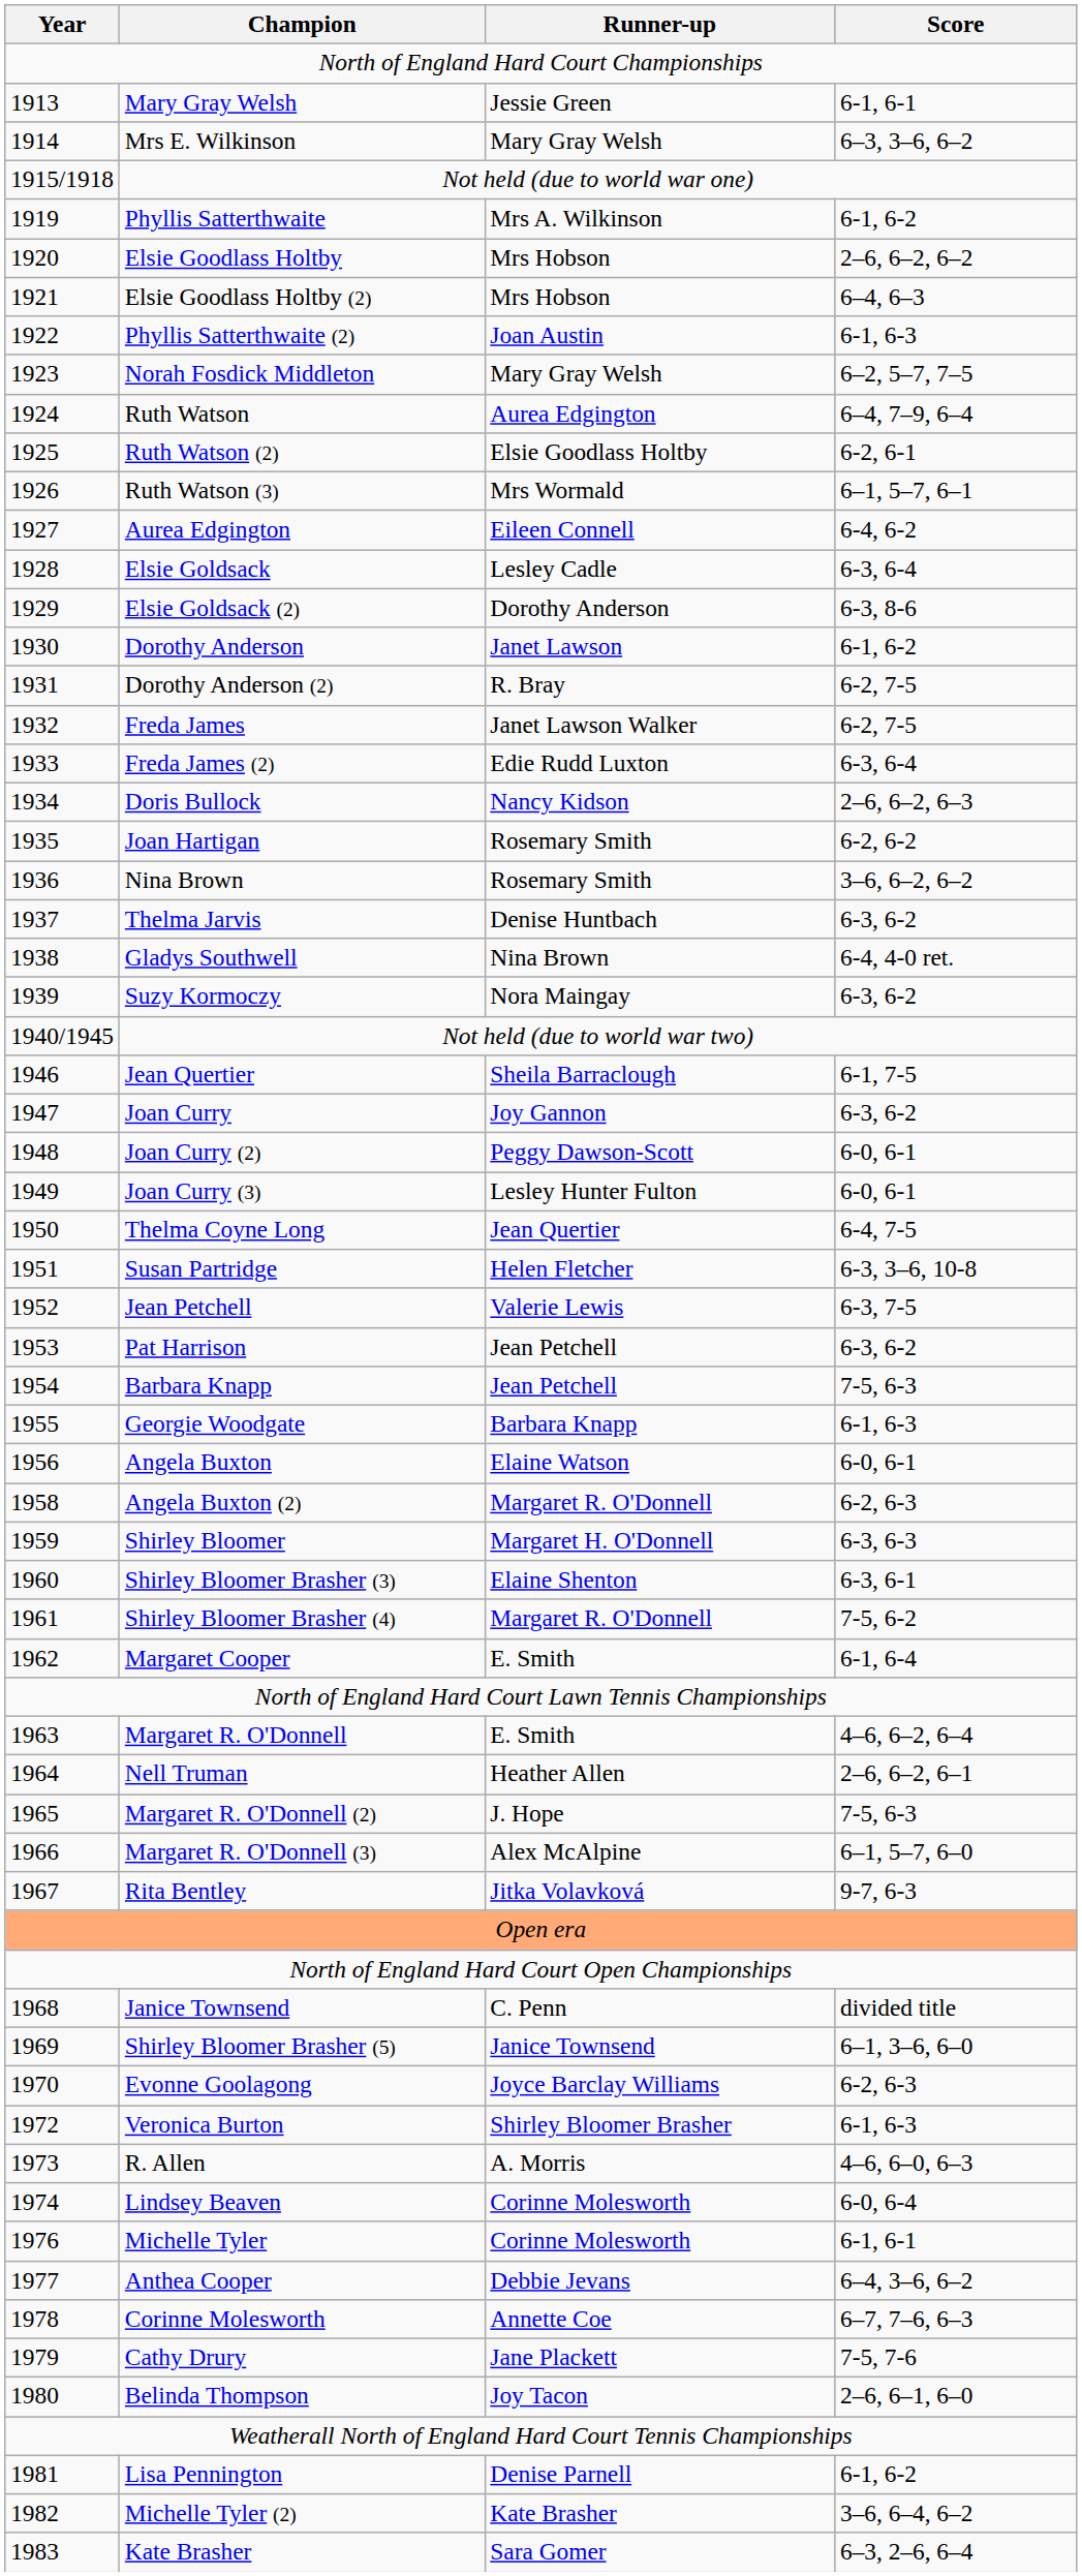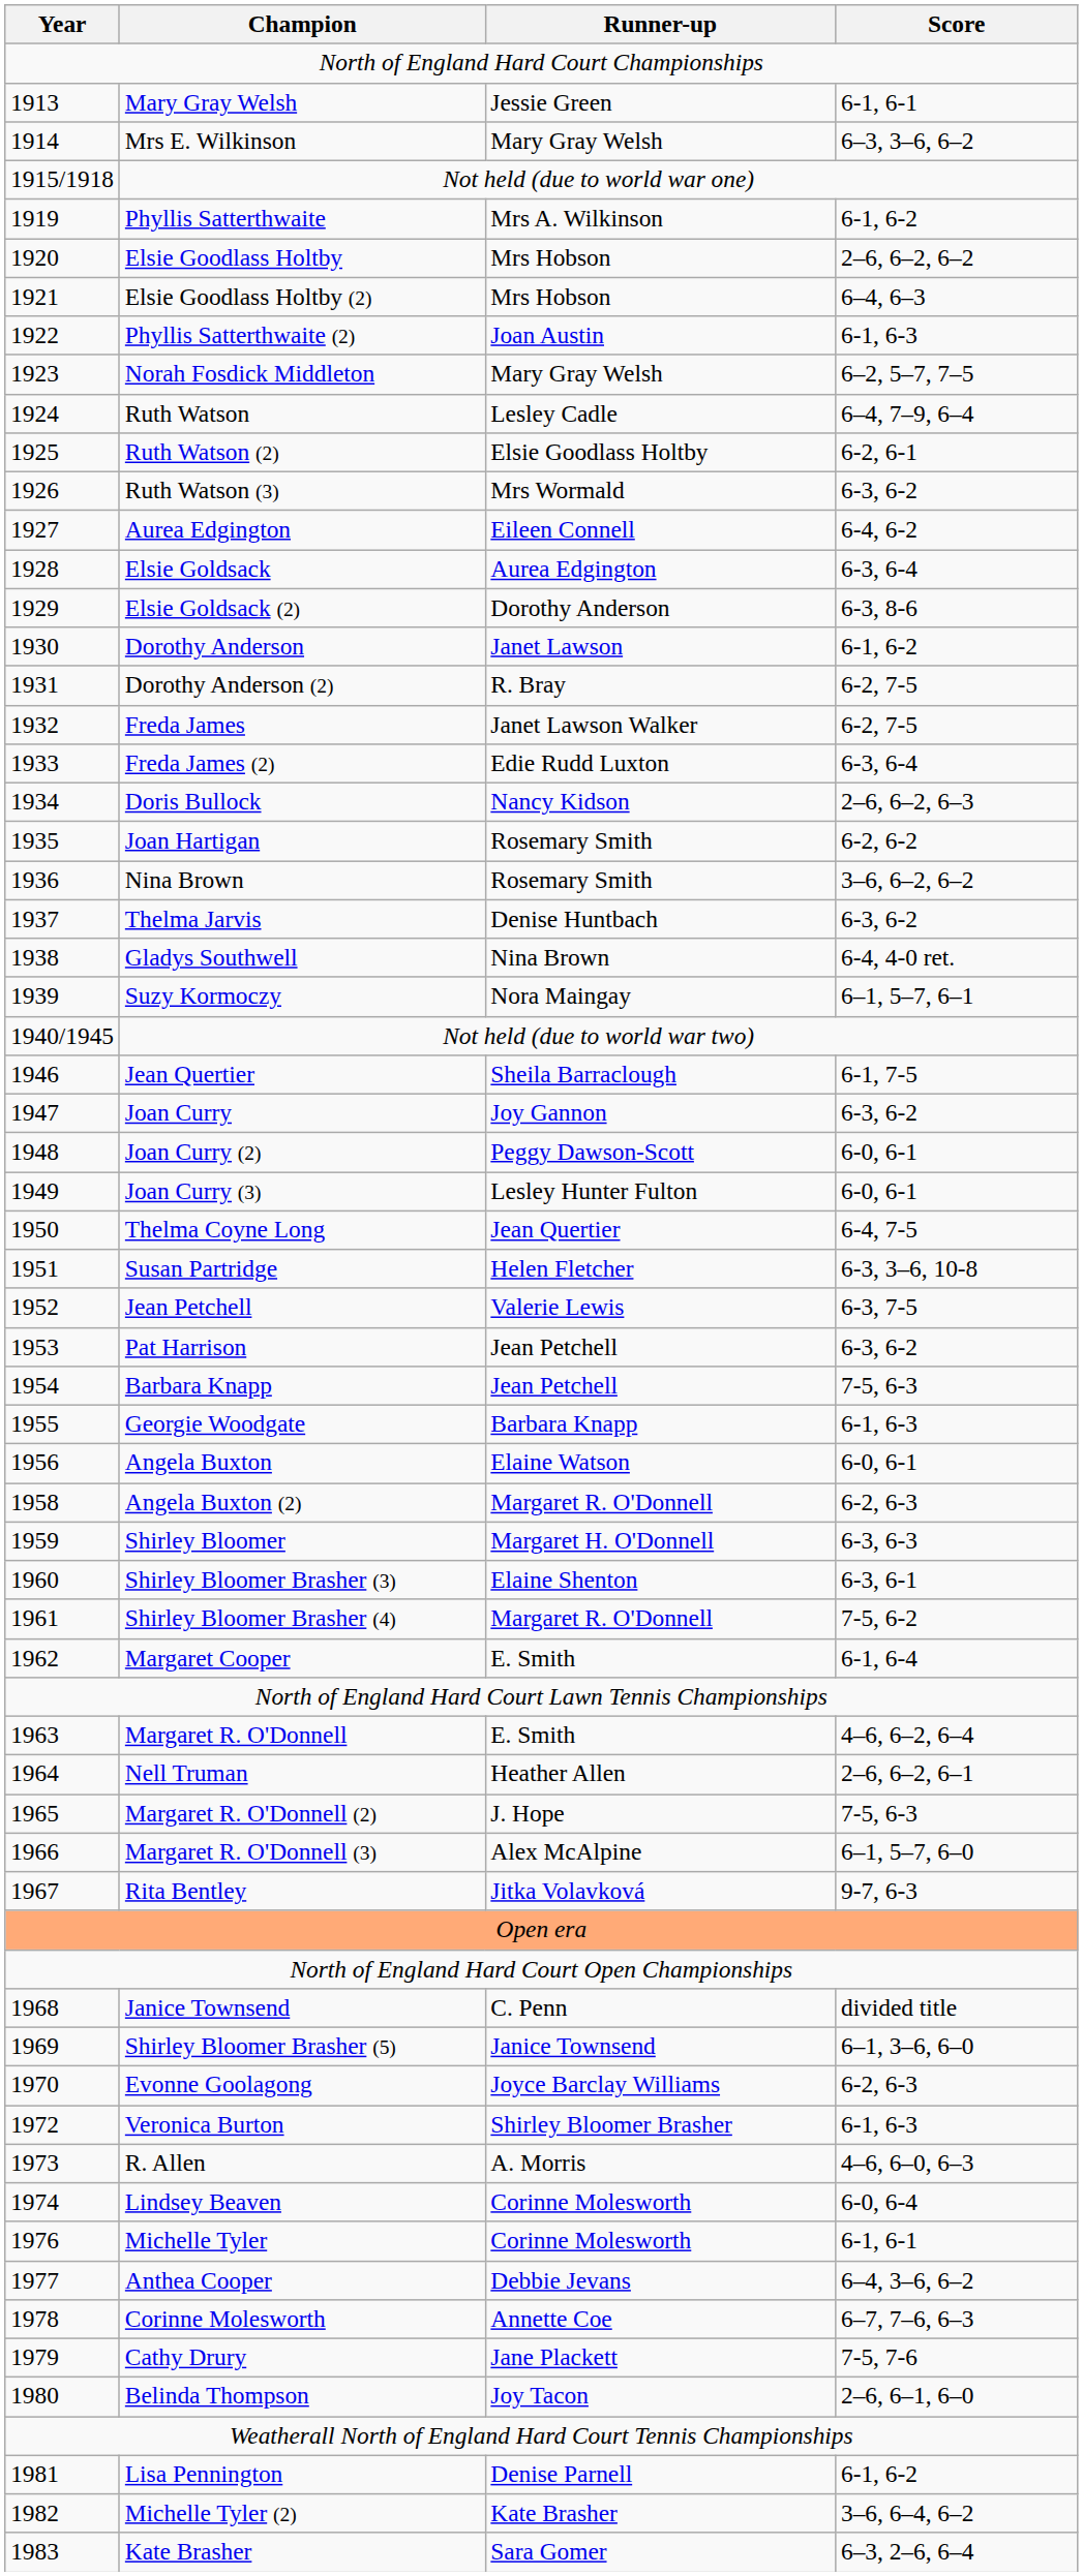 <table class=wikitable style=font-size:98%>
 <tr>
 <th width="30">Year</th>
 <th width="230">Champion</th>
 <th width="220">Runner-up</th>
 <th width="150">Score</th>
 </tr>
 <tr>
 <td colspan=4 align=center><em>North of England Hard Court Championships</em></td>
 </tr>
 <tr>
 <td>1913</td>
 <td> <a href='#'>Mary Gray Welsh</a></td>
 <td> Jessie Green</td>
 <td>6-1, 6-1</td>
 </tr>
 <tr>
 <td>1914</td>
 <td> Mrs E. Wilkinson</td>
 <td> Mary Gray Welsh</td>
 <td>6–3, 3–6, 6–2</td>
 </tr>
 <tr>
 <td>1915/1918</td>
 <td colspan=4 align=center><em>Not held (due to world war one)</em></td>
 </tr>
 <tr>
 <td>1919</td>
 <td> <a href='#'>Phyllis Satterthwaite</a></td>
 <td> Mrs A. Wilkinson</td>
 <td>6-1, 6-2</td>
 </tr>
 <tr>
 <td>1920</td>
 <td> <a href='#'>Elsie Goodlass Holtby</a></td>
 <td> Mrs Hobson</td>
 <td>2–6, 6–2, 6–2</td>
 </tr>
 <tr>
 <td>1921</td>
 <td> Elsie Goodlass Holtby <small>(2)</small></td>
 <td> Mrs Hobson</td>
 <td>6–4, 6–3</td>
 </tr>
 <tr>
 <td>1922</td>
 <td> <a href='#'>Phyllis Satterthwaite</a>  <small>(2)</small></td>
 <td> <a href='#'>Joan Austin</a></td>
 <td>6-1, 6-3</td>
 </tr>
 <tr>
 <td>1923</td>
 <td> <a href='#'>Norah Fosdick Middleton</a></td>
 <td> Mary Gray Welsh</td>
 <td>6–2, 5–7, 7–5</td>
 </tr>
 <tr>
 <td>1924</td>
 <td> Ruth Watson</td>
-<td> <a href='#'>Aurea Edgington</a></td>
+<td> Lesley Cadle</td>
 <td>6–4, 7–9, 6–4</td>
 </tr>
 <tr>
 <td>1925</td>
 <td> <a href='#'>Ruth Watson</a> <small>(2)</small></td>
 <td> Elsie Goodlass Holtby</td>
 <td>6-2, 6-1</td>
 </tr>
 <tr>
 <td>1926</td>
 <td> Ruth Watson <small>(3)</small></td>
 <td> Mrs Wormald</td>
-<td>6–1, 5–7, 6–1</td>
+<td>6-3, 6-2</td>
 </tr>
 <tr>
 <td>1927</td>
 <td> <a href='#'>Aurea Edgington</a></td>
 <td> <a href='#'>Eileen Connell</a></td>
 <td>6-4, 6-2</td>
 </tr>
 <tr>
 <td>1928</td>
 <td> <a href='#'>Elsie Goldsack</a></td>
-<td> Lesley Cadle</td>
+<td> <a href='#'>Aurea Edgington</a></td>
 <td>6-3, 6-4</td>
 </tr>
 <tr>
 <td>1929</td>
 <td><a href='#'>Elsie Goldsack</a> <small>(2)</small></td>
 <td> Dorothy Anderson</td>
 <td>6-3, 8-6</td>
 </tr>
 <tr>
 <td>1930</td>
 <td> <a href='#'>Dorothy Anderson</a></td>
 <td> <a href='#'>Janet Lawson</a></td>
 <td>6-1, 6-2</td>
 </tr>
 <tr>
 <td>1931</td>
 <td> Dorothy Anderson <small>(2)</small></td>
 <td> R. Bray</td>
 <td>6-2, 7-5</td>
 </tr>
 <tr>
 <td>1932</td>
 <td> <a href='#'>Freda James</a></td>
 <td> Janet Lawson Walker</td>
 <td>6-2, 7-5</td>
 </tr>
 <tr>
 <td>1933</td>
 <td> <a href='#'>Freda James</a>  <small>(2)</small></td>
 <td> Edie Rudd Luxton</td>
 <td>6-3, 6-4</td>
 </tr>
 <tr>
 <td>1934</td>
 <td> <a href='#'>Doris Bullock</a></td>
 <td> <a href='#'>Nancy Kidson</a></td>
 <td>2–6, 6–2, 6–3</td>
 </tr>
 <tr>
 <td>1935</td>
 <td> <a href='#'>Joan Hartigan</a></td>
 <td> Rosemary Smith</td>
 <td>6-2, 6-2</td>
 </tr>
 <tr>
 <td>1936</td>
 <td> Nina Brown</td>
 <td> Rosemary Smith</td>
 <td>3–6, 6–2, 6–2</td>
 </tr>
 <tr>
 <td>1937</td>
 <td> <a href='#'>Thelma Jarvis</a></td>
 <td> Denise Huntbach</td>
 <td>6-3, 6-2</td>
 </tr>
 <tr>
 <td>1938</td>
 <td> <a href='#'>Gladys Southwell</a></td>
 <td> Nina Brown</td>
 <td>6-4, 4-0 ret.</td>
 </tr>
 <tr>
 <td>1939</td>
 <td> <a href='#'>Suzy Kormoczy</a></td>
 <td> Nora Maingay</td>
-<td>6-3, 6-2</td>
+<td>6–1, 5–7, 6–1</td>
 </tr>
 <tr>
 <td>1940/1945</td>
 <td colspan=4 align=center><em>Not held (due to world war two)</em></td>
 </tr>
 <tr>
 <td>1946</td>
 <td> <a href='#'>Jean Quertier</a></td>
 <td> <a href='#'>Sheila Barraclough</a></td>
 <td>6-1, 7-5</td>
 </tr>
 <tr>
 <td>1947</td>
 <td> <a href='#'>Joan Curry</a></td>
 <td> <a href='#'>Joy Gannon</a></td>
 <td>6-3, 6-2</td>
 </tr>
 <tr>
 <td>1948</td>
 <td> <a href='#'>Joan Curry</a> <small>(2)</small></td>
 <td> <a href='#'>Peggy Dawson-Scott</a></td>
 <td>6-0, 6-1</td>
 </tr>
 <tr>
 <td>1949</td>
 <td> <a href='#'>Joan Curry</a> <small>(3)</small></td>
 <td> Lesley Hunter Fulton</td>
 <td>6-0, 6-1</td>
 </tr>
 <tr>
 <td>1950</td>
 <td> <a href='#'>Thelma Coyne Long</a></td>
 <td> <a href='#'>Jean Quertier</a></td>
 <td>6-4, 7-5</td>
 </tr>
 <tr>
 <td>1951</td>
 <td> <a href='#'>Susan Partridge</a></td>
 <td> <a href='#'>Helen Fletcher</a></td>
 <td>6-3, 3–6, 10-8</td>
 </tr>
 <tr>
 <td>1952</td>
 <td> <a href='#'>Jean Petchell</a></td>
 <td> <a href='#'>Valerie Lewis</a></td>
 <td>6-3, 7-5</td>
 </tr>
 <tr>
 <td>1953</td>
 <td> <a href='#'>Pat Harrison</a></td>
 <td> Jean Petchell</td>
 <td>6-3, 6-2</td>
 </tr>
 <tr>
 <td>1954</td>
 <td> <a href='#'>Barbara Knapp</a></td>
 <td> <a href='#'>Jean Petchell</a></td>
 <td>7-5, 6-3</td>
 </tr>
 <tr>
 <td>1955</td>
 <td> <a href='#'>Georgie Woodgate</a></td>
 <td> <a href='#'>Barbara Knapp</a></td>
 <td>6-1, 6-3</td>
 </tr>
 <tr>
 <td>1956</td>
 <td> <a href='#'>Angela Buxton</a></td>
 <td> <a href='#'>Elaine Watson</a></td>
 <td>6-0, 6-1</td>
 </tr>
 <tr>
 <td>1958</td>
 <td> <a href='#'>Angela Buxton</a> <small>(2)</small></td>
 <td> <a href='#'>Margaret R. O'Donnell</a></td>
 <td>6-2, 6-3</td>
 </tr>
 <tr>
 <td>1959</td>
 <td> <a href='#'>Shirley Bloomer</a></td>
 <td> <a href='#'>Margaret H. O'Donnell</a></td>
 <td>6-3, 6-3</td>
 </tr>
 <tr>
 <td>1960</td>
 <td> <a href='#'>Shirley Bloomer Brasher</a> <small>(3)</small></td>
 <td> <a href='#'>Elaine Shenton</a></td>
 <td>6-3, 6-1</td>
 </tr>
 <tr>
 <td>1961</td>
 <td>  <a href='#'>Shirley Bloomer Brasher</a> <small>(4)</small></td>
 <td> <a href='#'>Margaret R. O'Donnell</a></td>
 <td>7-5, 6-2</td>
 </tr>
 <tr>
 <td>1962</td>
 <td> <a href='#'>Margaret Cooper</a></td>
 <td> E. Smith</td>
 <td>6-1, 6-4</td>
 </tr>
 <tr>
 <td colspan=4 align=center><em>North of England Hard Court Lawn Tennis Championships</em></td>
 </tr>
 <tr>
 <td>1963</td>
 <td> <a href='#'>Margaret R. O'Donnell</a></td>
 <td> E. Smith</td>
 <td>4–6, 6–2, 6–4</td>
 </tr>
 <tr>
 <td>1964</td>
 <td> <a href='#'>Nell Truman</a></td>
 <td> Heather Allen</td>
 <td>2–6, 6–2, 6–1</td>
 </tr>
 <tr>
 <td>1965</td>
 <td> <a href='#'>Margaret R. O'Donnell</a> <small>(2)</small></td>
 <td> J. Hope</td>
 <td>7-5, 6-3</td>
 </tr>
 <tr>
 <td>1966</td>
 <td> <a href='#'>Margaret R. O'Donnell</a> <small>(3)</small></td>
 <td> Alex McAlpine</td>
 <td>6–1, 5–7, 6–0</td>
 </tr>
 <tr>
 <td>1967</td>
 <td> <a href='#'>Rita Bentley</a></td>
 <td> <a href='#'>Jitka Volavková</a></td>
 <td>9-7, 6-3</td>
 </tr>
 <tr style=background-color:#ffaa77>
 <td colspan=4 align=center><em>Open era </em></td>
 </tr>
 <tr>
 <td colspan=4 align=center><em>North of England Hard Court Open Championships</em></td>
 </tr>
 <tr>
 <td>1968</td>
 <td> <a href='#'>Janice Townsend</a></td>
 <td> C. Penn</td>
 <td>divided title</td>
 </tr>
 <tr>
 <td>1969</td>
 <td> <a href='#'>Shirley Bloomer Brasher</a> <small>(5)</small></td>
 <td> <a href='#'>Janice Townsend</a></td>
 <td>6–1, 3–6, 6–0</td>
 </tr>
 <tr>
 <td>1970</td>
 <td> <a href='#'>Evonne Goolagong</a></td>
 <td> <a href='#'>Joyce Barclay Williams</a></td>
 <td>6-2, 6-3</td>
 </tr>
 <tr>
 <td>1972</td>
 <td> <a href='#'>Veronica Burton</a></td>
 <td> <a href='#'>Shirley Bloomer Brasher</a></td>
 <td>6-1, 6-3</td>
 </tr>
 <tr>
 <td>1973</td>
 <td> R. Allen</td>
 <td> A. Morris</td>
 <td>4–6, 6–0, 6–3</td>
 </tr>
 <tr>
 <td>1974</td>
 <td> <a href='#'>Lindsey Beaven</a></td>
 <td> <a href='#'>Corinne Molesworth</a></td>
 <td>6-0, 6-4</td>
 </tr>
 <tr>
 <td>1976</td>
 <td> <a href='#'>Michelle Tyler</a></td>
 <td> <a href='#'>Corinne Molesworth</a></td>
 <td>6-1, 6-1</td>
 </tr>
 <tr>
 <td>1977</td>
 <td> <a href='#'>Anthea Cooper</a></td>
 <td> <a href='#'>Debbie Jevans</a></td>
 <td>6–4, 3–6, 6–2</td>
 </tr>
 <tr>
 <td>1978</td>
 <td> <a href='#'>Corinne Molesworth</a></td>
 <td> <a href='#'>Annette Coe</a></td>
 <td>6–7, 7–6, 6–3</td>
 </tr>
 <tr>
 <td>1979</td>
 <td> <a href='#'>Cathy Drury</a></td>
 <td> <a href='#'>Jane Plackett</a></td>
 <td>7-5, 7-6</td>
 </tr>
 <tr>
 <td>1980</td>
 <td> <a href='#'>Belinda Thompson</a></td>
 <td> <a href='#'>Joy Tacon</a></td>
 <td>2–6, 6–1, 6–0</td>
 </tr>
 <tr>
 <td colspan=4 align=center><em>Weatherall North of England Hard Court Tennis Championships </em></td>
 </tr>
 <tr>
 <td>1981</td>
 <td> <a href='#'>Lisa Pennington</a></td>
 <td> <a href='#'>Denise Parnell</a></td>
 <td>6-1, 6-2</td>
 </tr>
 <tr>
 <td>1982</td>
 <td> <a href='#'>Michelle Tyler</a> <small>(2)</small></td>
 <td> <a href='#'>Kate Brasher</a></td>
 <td>3–6, 6–4, 6–2</td>
 </tr>
 <tr>
 <td>1983</td>
 <td> <a href='#'>Kate Brasher</a></td>
 <td> <a href='#'>Sara Gomer</a></td>
 <td>6–3, 2–6, 6–4</td>
 </tr>
 </table>
